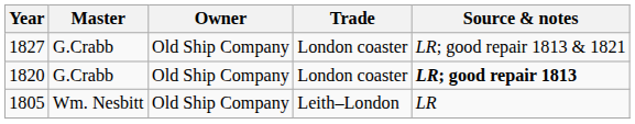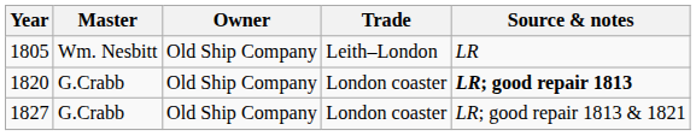 <table class=" wikitable">
 <tr>
 <th>Year</th>
 <th>Master</th>
 <th>Owner</th>
 <th>Trade</th>
 <th>Source & notes</th>
 </tr>
 <tr>
-<td>1827</td>
-<td>G.Crabb</td>
+<td>1805</td>
+<td>Wm. Nesbitt</td>
 <td>Old Ship Company</td>
-<td>London coaster</td>
-<td><em>LR</em>; good repair 1813 & 1821</td>
+<td>Leith–London</td>
+<td><em>LR</em></td>
 </tr>
 <tr>
 <td>1820</td>
 <td>G.Crabb</td>
 <td>Old Ship Company</td>
 <td>London coaster</td>
 <td><strong><em>LR</em>; good repair 1813</strong></td>
 </tr>
 <tr>
-<td>1805</td>
-<td>Wm. Nesbitt</td>
+<td>1827</td>
+<td>G.Crabb</td>
 <td>Old Ship Company</td>
-<td>Leith–London</td>
-<td><em>LR</em></td>
+<td>London coaster</td>
+<td><em>LR</em>; good repair 1813 & 1821</td>
 </tr>
 <tr>
 </tr>
 </table>
